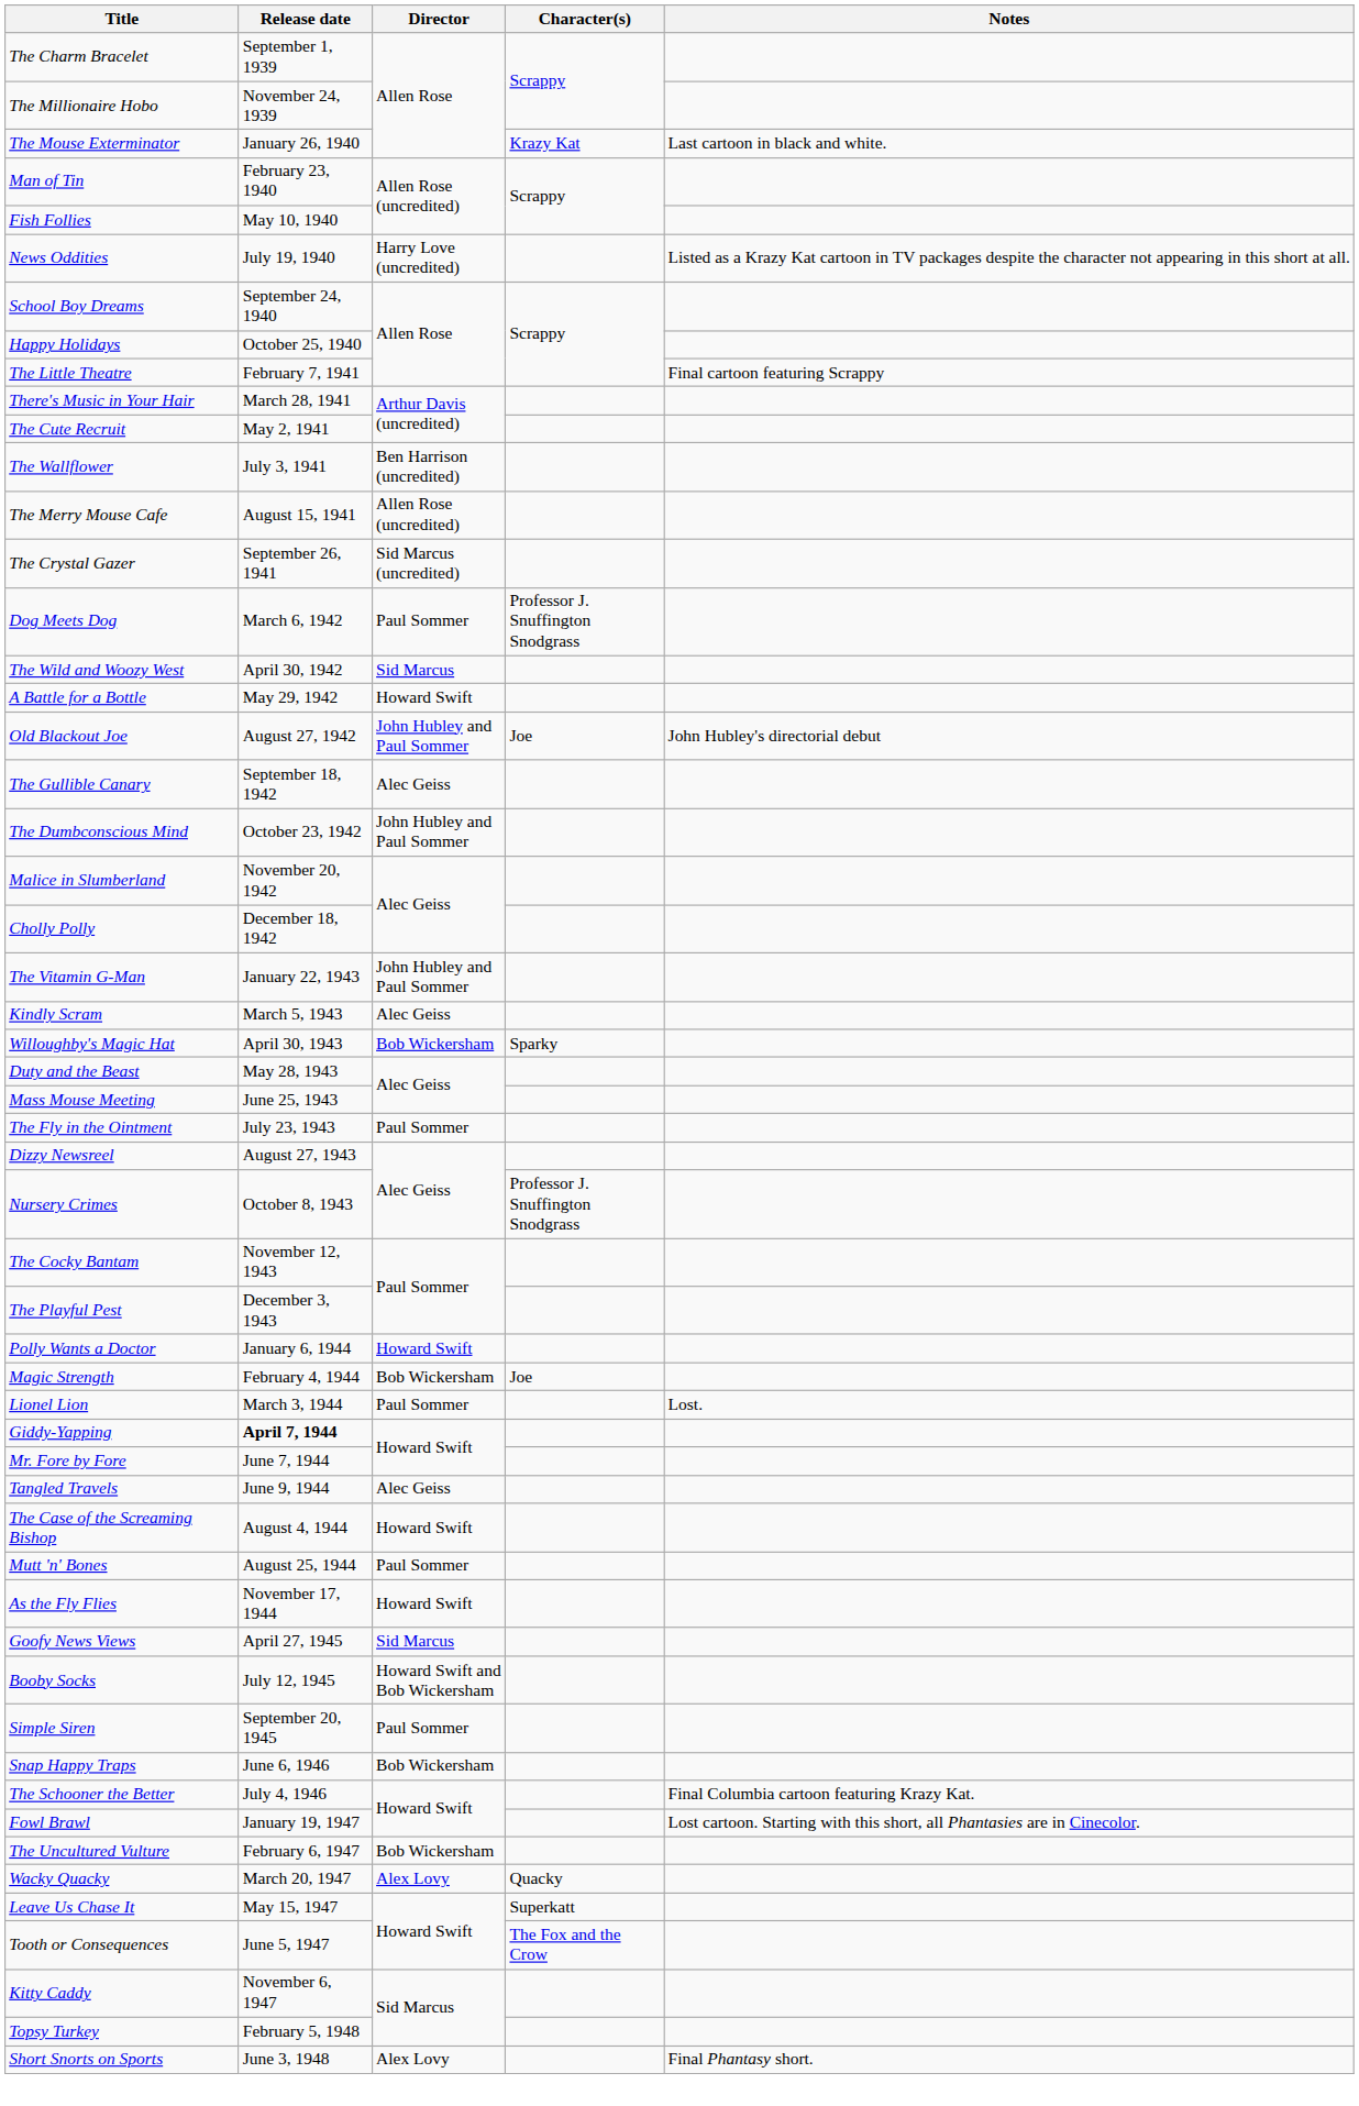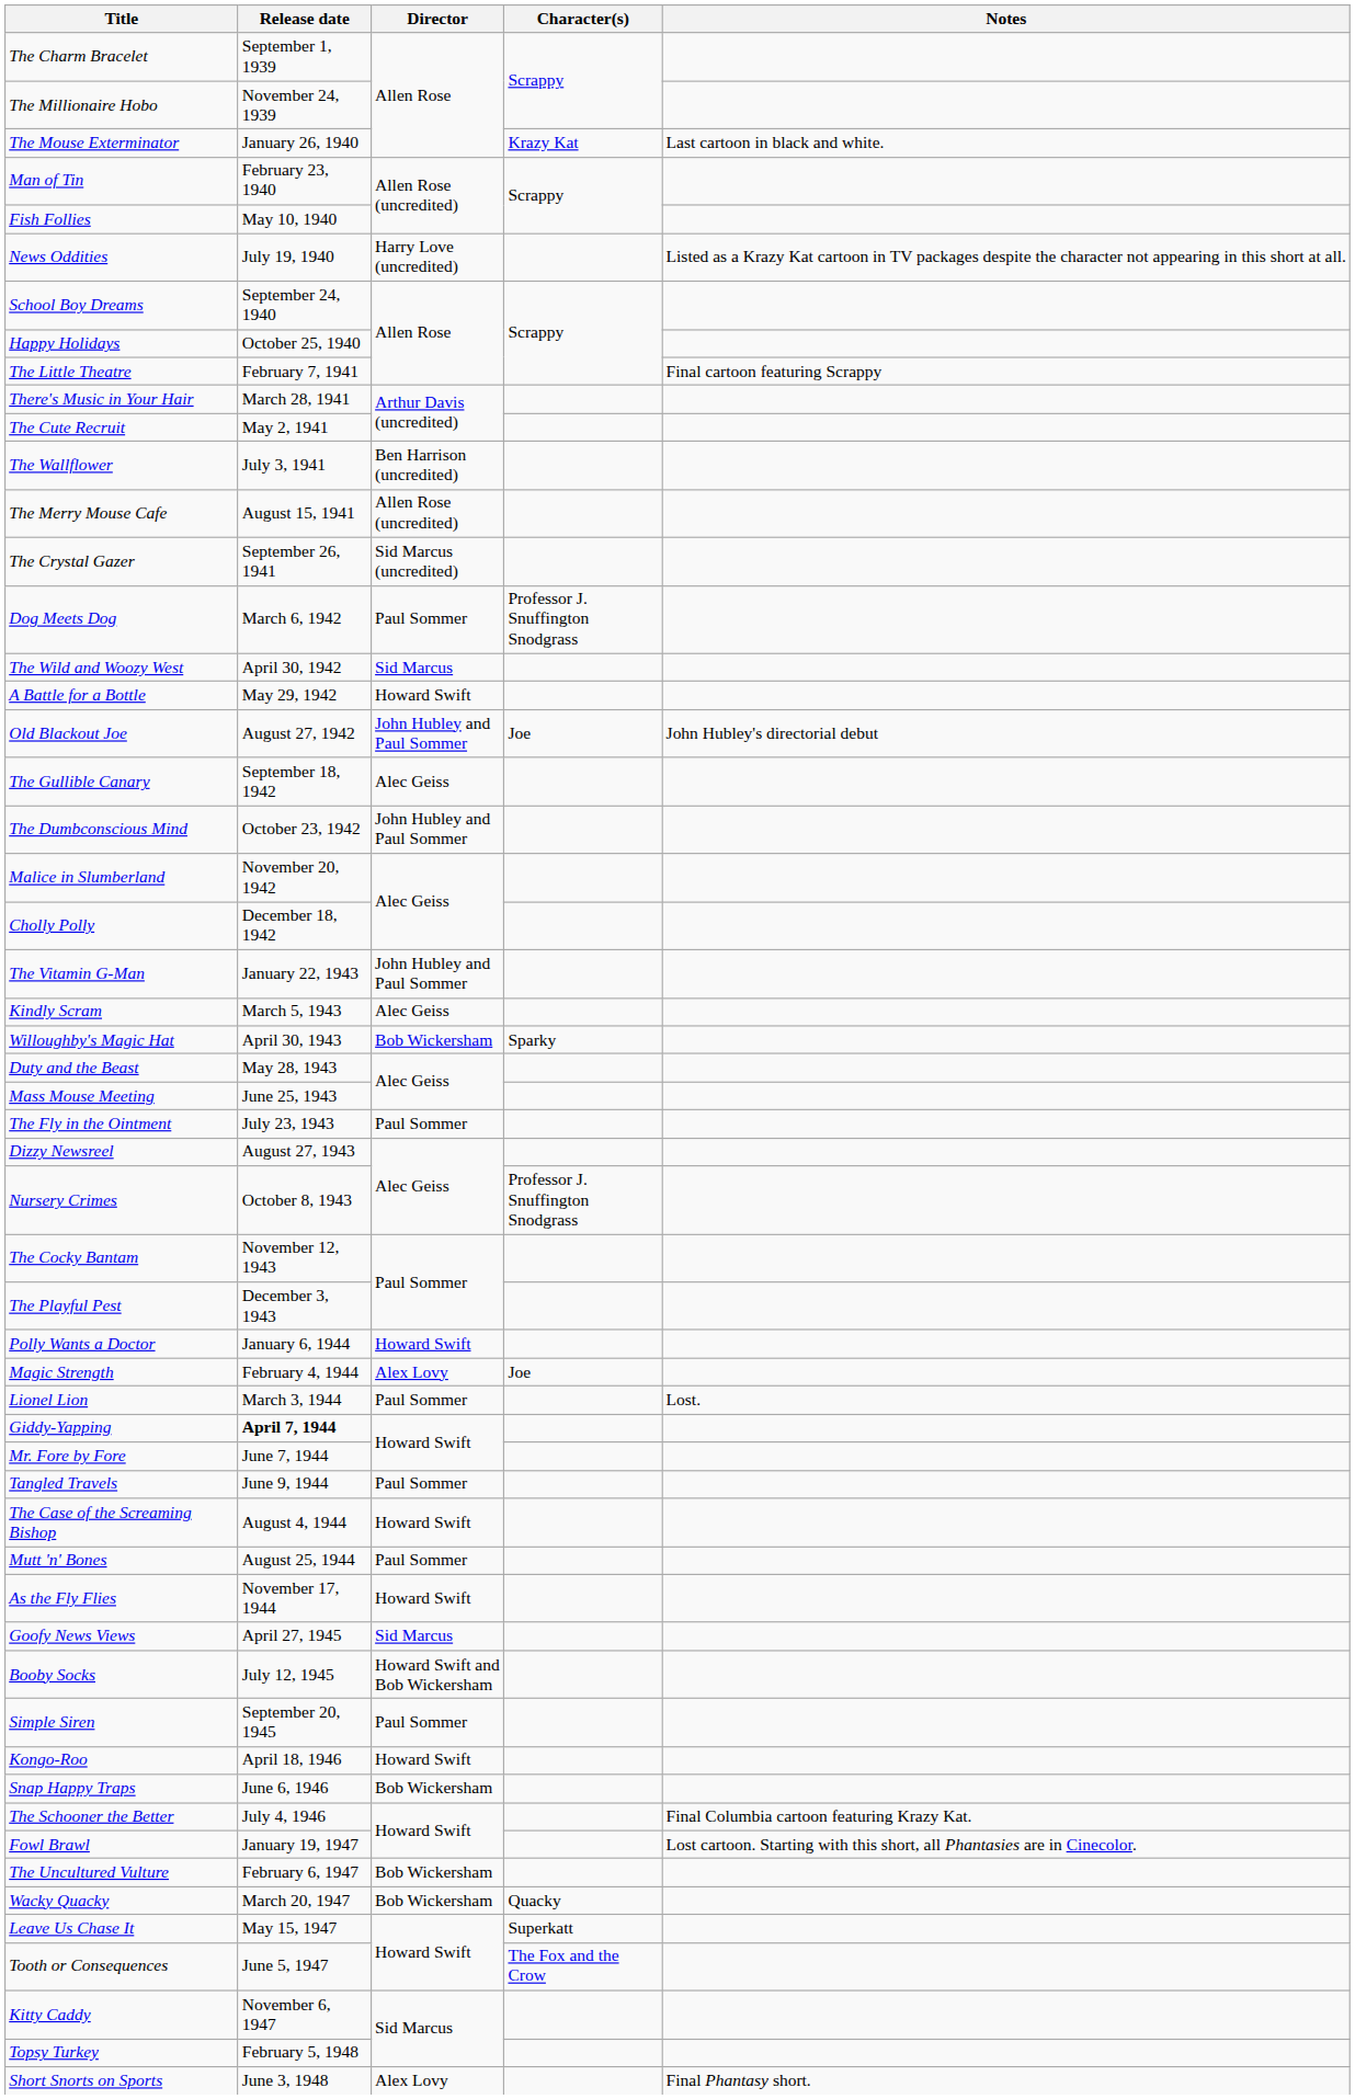 <table class="wikitable" style="font-size: 85%;">
 <tr>
 <th width=180>Title</th>
 <th width=100>Release date</th>
 <th width=100>Director</th>
 <th width=120>Character(s)</th>
 <th>Notes</th>
 </tr>
 <tr>
 <td><em>The Charm Bracelet</em></td>
 <td>September 1, 1939</td>
 <td rowspan="3">Allen Rose</td>
 <td rowspan="2"><a href='#'>Scrappy</a></td>
 <td></td>
 </tr>
 <tr>
 <td><em>The Millionaire Hobo</em></td>
 <td>November 24, 1939</td>
 <td></td>
 </tr>
 <tr>
 <td><em><a href='#'>The Mouse Exterminator</a></em></td>
 <td>January 26, 1940</td>
 <td><a href='#'>Krazy Kat</a></td>
 <td>Last cartoon in black and white.</td>
 </tr>
 <tr>
 <td><em><a href='#'>Man of Tin</a></em></td>
 <td>February 23, 1940</td>
 <td rowspan="2">Allen Rose (uncredited)</td>
 <td rowspan="2">Scrappy</td>
 <td></td>
 </tr>
 <tr>
 <td><em><a href='#'>Fish Follies</a></em></td>
 <td>May 10, 1940</td>
 <td></td>
 </tr>
 <tr>
 <td><em><a href='#'>News Oddities</a></em></td>
 <td>July 19, 1940</td>
 <td>Harry Love (uncredited)</td>
 <td></td>
 <td>Listed as a Krazy Kat cartoon in TV packages despite the character not appearing in this short at all.</td>
 </tr>
 <tr>
 <td><em><a href='#'>School Boy Dreams</a></em></td>
 <td>September 24, 1940</td>
 <td rowspan="3">Allen Rose</td>
 <td rowspan="3">Scrappy</td>
 <td></td>
 </tr>
 <tr>
 <td><em><a href='#'>Happy Holidays</a></em></td>
 <td>October 25, 1940</td>
 <td></td>
 </tr>
 <tr>
 <td><em><a href='#'>The Little Theatre</a></em></td>
 <td>February 7, 1941</td>
 <td>Final cartoon featuring Scrappy</td>
 </tr>
 <tr>
 <td><em><a href='#'>There's Music in Your Hair</a></em></td>
 <td>March 28, 1941</td>
 <td rowspan="2"><a href='#'>Arthur Davis</a> (uncredited)</td>
 <td></td>
 <td></td>
 </tr>
 <tr>
 <td><em><a href='#'>The Cute Recruit</a></em></td>
 <td>May 2, 1941</td>
 <td></td>
 <td></td>
 </tr>
 <tr>
 <td><em><a href='#'>The Wallflower</a></em></td>
 <td>July 3, 1941</td>
 <td>Ben Harrison (uncredited)</td>
 <td></td>
 <td></td>
 </tr>
 <tr>
 <td><em>The Merry Mouse Cafe</em></td>
 <td>August 15, 1941</td>
 <td>Allen Rose (uncredited)</td>
 <td></td>
 <td></td>
 </tr>
 <tr>
 <td><em>The Crystal Gazer</em></td>
 <td>September 26, 1941</td>
 <td>Sid Marcus (uncredited)</td>
 <td></td>
 <td></td>
 </tr>
 <tr>
 <td><em><a href='#'>Dog Meets Dog</a></em></td>
 <td>March 6, 1942</td>
 <td>Paul Sommer</td>
 <td>Professor J. Snuffington Snodgrass</td>
 <td></td>
 </tr>
 <tr>
 <td><em><a href='#'>The Wild and Woozy West</a></em></td>
 <td>April 30, 1942</td>
 <td><a href='#'>Sid Marcus</a></td>
 <td></td>
 <td></td>
 </tr>
 <tr>
 <td><em><a href='#'>A Battle for a Bottle</a></em></td>
 <td>May 29, 1942</td>
 <td>Howard Swift</td>
 <td></td>
 <td></td>
 </tr>
 <tr>
 <td><em><a href='#'>Old Blackout Joe</a></em></td>
 <td>August 27, 1942</td>
 <td><a href='#'>John Hubley</a> and <a href='#'>Paul Sommer</a></td>
 <td>Joe</td>
 <td>John Hubley's directorial debut</td>
 </tr>
 <tr>
 <td><em><a href='#'>The Gullible Canary</a></em></td>
 <td>September 18, 1942</td>
 <td>Alec Geiss</td>
 <td></td>
 <td></td>
 </tr>
 <tr>
 <td><em><a href='#'>The Dumbconscious Mind</a></em></td>
 <td>October 23, 1942</td>
 <td>John Hubley and Paul Sommer</td>
 <td></td>
 <td></td>
 </tr>
 <tr>
 <td><em><a href='#'>Malice in Slumberland</a></em></td>
 <td>November 20, 1942</td>
 <td rowspan="2">Alec Geiss</td>
 <td></td>
 <td></td>
 </tr>
 <tr>
 <td><em><a href='#'>Cholly Polly</a></em></td>
 <td>December 18, 1942</td>
 <td></td>
 <td></td>
 </tr>
 <tr>
 <td><em><a href='#'>The Vitamin G-Man</a></em></td>
 <td>January 22, 1943</td>
 <td>John Hubley and Paul Sommer</td>
 <td></td>
 <td></td>
 </tr>
 <tr>
 <td><em><a href='#'>Kindly Scram</a></em></td>
 <td>March 5, 1943</td>
 <td>Alec Geiss</td>
 <td></td>
 <td></td>
 </tr>
 <tr>
 <td><em><a href='#'>Willoughby's Magic Hat</a></em></td>
 <td>April 30, 1943</td>
 <td><a href='#'>Bob Wickersham</a></td>
 <td>Sparky</td>
 <td></td>
 </tr>
 <tr>
 <td><em><a href='#'>Duty and the Beast</a></em></td>
 <td>May 28, 1943</td>
 <td rowspan="2">Alec Geiss</td>
 <td></td>
 <td></td>
 </tr>
 <tr>
 <td><em><a href='#'>Mass Mouse Meeting</a></em></td>
 <td>June 25, 1943</td>
 <td></td>
 <td></td>
 </tr>
 <tr>
 <td><em><a href='#'>The Fly in the Ointment</a></em></td>
 <td>July 23, 1943</td>
 <td>Paul Sommer</td>
 <td></td>
 <td></td>
 </tr>
 <tr>
 <td><em><a href='#'>Dizzy Newsreel</a></em></td>
 <td>August 27, 1943</td>
 <td rowspan="2">Alec Geiss</td>
 <td></td>
 <td></td>
 </tr>
 <tr>
 <td><em><a href='#'>Nursery Crimes</a></em></td>
 <td>October 8, 1943</td>
 <td>Professor J. Snuffington Snodgrass</td>
 <td></td>
 </tr>
 <tr>
 <td><em><a href='#'>The Cocky Bantam</a></em></td>
 <td>November 12, 1943</td>
 <td rowspan="2">Paul Sommer</td>
 <td></td>
 <td></td>
 </tr>
 <tr>
 <td><em><a href='#'>The Playful Pest</a></em></td>
 <td>December 3, 1943</td>
 <td></td>
 <td></td>
 </tr>
 <tr>
 <td><em><a href='#'>Polly Wants a Doctor</a></em></td>
 <td>January 6, 1944</td>
 <td><a href='#'>Howard Swift</a></td>
 <td></td>
 <td></td>
 </tr>
 <tr>
 <td><em><a href='#'>Magic Strength</a></em></td>
 <td>February 4, 1944</td>
-<td>Bob Wickersham</td>
+<td><a href='#'>Alex Lovy</a></td>
 <td>Joe</td>
 <td></td>
 </tr>
 <tr>
 <td><em><a href='#'>Lionel Lion</a></em></td>
 <td>March 3, 1944</td>
 <td>Paul Sommer</td>
 <td></td>
 <td>Lost.</td>
 </tr>
 <tr>
 <td><em><a href='#'>Giddy-Yapping</a></em></td>
 <td><strong>April 7, 1944</strong></td>
 <td rowspan="2">Howard Swift</td>
 <td></td>
 <td></td>
 </tr>
 <tr>
 <td><em><a href='#'>Mr. Fore by Fore</a></em></td>
 <td>June 7, 1944</td>
 <td></td>
 <td></td>
 </tr>
 <tr>
 <td><em><a href='#'>Tangled Travels</a></em></td>
 <td>June 9, 1944</td>
-<td>Alec Geiss</td>
+<td>Paul Sommer</td>
 <td></td>
 <td></td>
 </tr>
 <tr>
 <td><em><a href='#'>The Case of the Screaming Bishop</a></em></td>
 <td>August 4, 1944</td>
 <td>Howard Swift</td>
 <td></td>
 <td></td>
 </tr>
 <tr>
 <td><em><a href='#'>Mutt 'n' Bones</a></em></td>
 <td>August 25, 1944</td>
 <td>Paul Sommer</td>
 <td></td>
 <td></td>
 </tr>
 <tr>
 <td><em><a href='#'>As the Fly Flies</a></em></td>
 <td>November 17, 1944</td>
 <td>Howard Swift</td>
 <td></td>
 <td></td>
 </tr>
 <tr>
 <td><em><a href='#'>Goofy News Views</a></em></td>
 <td>April 27, 1945</td>
 <td><a href='#'>Sid Marcus</a></td>
 <td></td>
 <td></td>
 </tr>
 <tr>
 <td><em><a href='#'>Booby Socks</a></em></td>
 <td>July 12, 1945</td>
 <td>Howard Swift and Bob Wickersham</td>
 <td></td>
 <td></td>
 </tr>
 <tr>
 <td><em><a href='#'>Simple Siren</a></em></td>
 <td>September 20, 1945</td>
 <td>Paul Sommer</td>
 <td></td>
 <td></td>
 </tr>
 <tr>
+<td><em><a href='#'>Kongo-Roo</a></em></td>
+<td>April 18, 1946</td>
+<td>Howard Swift</td>
+<td></td>
+<td></td>
+</tr>
+<tr>
 <td><em><a href='#'>Snap Happy Traps</a></em></td>
 <td>June 6, 1946</td>
 <td>Bob Wickersham</td>
 <td></td>
 <td></td>
 </tr>
 <tr>
 <td><em><a href='#'>The Schooner the Better</a></em></td>
 <td>July 4, 1946</td>
 <td rowspan="2">Howard Swift</td>
 <td></td>
 <td>Final Columbia cartoon featuring Krazy Kat.</td>
 </tr>
 <tr>
 <td><em><a href='#'>Fowl Brawl</a></em></td>
 <td>January 19, 1947</td>
 <td></td>
 <td>Lost cartoon. Starting with this short, all <em>Phantasies</em> are in <a href='#'>Cinecolor</a>.</td>
 </tr>
 <tr>
 <td><em><a href='#'>The Uncultured Vulture</a></em></td>
 <td>February 6, 1947</td>
 <td>Bob Wickersham</td>
 <td></td>
 <td></td>
 </tr>
 <tr>
 <td><em><a href='#'>Wacky Quacky</a></em></td>
 <td>March 20, 1947</td>
-<td><a href='#'>Alex Lovy</a></td>
+<td>Bob Wickersham</td>
 <td>Quacky</td>
 <td></td>
 </tr>
 <tr>
 <td><em><a href='#'>Leave Us Chase It</a></em></td>
 <td>May 15, 1947</td>
 <td rowspan="2">Howard Swift</td>
 <td>Superkatt</td>
 <td></td>
 </tr>
 <tr>
 <td><em>Tooth or Consequences</em></td>
 <td>June 5, 1947</td>
 <td><a href='#'>The Fox and the Crow</a></td>
 <td></td>
 </tr>
 <tr>
 <td><em><a href='#'>Kitty Caddy</a></em></td>
 <td>November 6, 1947</td>
 <td rowspan="2">Sid Marcus</td>
 <td></td>
 <td></td>
 </tr>
 <tr>
 <td><em><a href='#'>Topsy Turkey</a></em></td>
 <td>February 5, 1948</td>
 <td></td>
 <td></td>
 </tr>
 <tr>
 <td><em><a href='#'>Short Snorts on Sports</a></em></td>
 <td>June 3, 1948</td>
 <td>Alex Lovy</td>
 <td></td>
 <td>Final <em>Phantasy</em> short.</td>
 </tr>
 </table>
